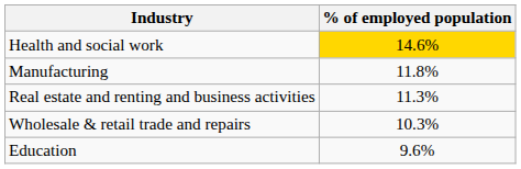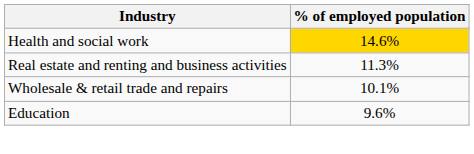 <table class="wikitable">
 <tr>
 <th>Industry</th>
 <th>% of employed population</th>
 </tr>
 <tr>
 <td>Health and social work</td>
 <td style="background: gold; text-align:center;">14.6%</td>
 </tr>
 <tr>
-<td>Manufacturing</td>
-<td style="text-align:center;">11.8%</td>
-</tr>
-<tr>
 <td>Real estate and renting and business activities</td>
 <td style="text-align:center;">11.3%</td>
 </tr>
 <tr>
 <td>Wholesale & retail trade and repairs</td>
-<td style="text-align:center;">10.3%</td>
+<td style="text-align:center;">10.1%</td>
 </tr>
 <tr>
 <td>Education</td>
 <td style="text-align:center;">9.6%</td>
 </tr>
 </table>
